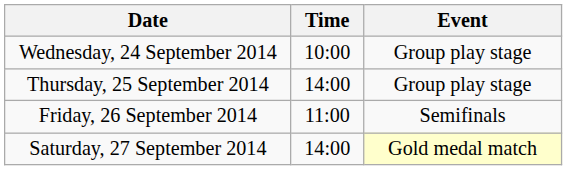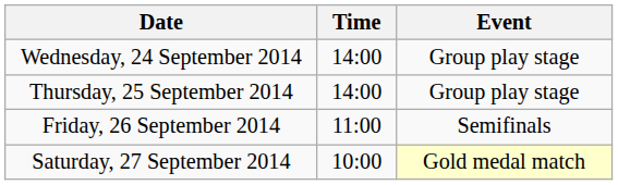 <table class = "wikitable" style="text-align:center;">
 <tr>
 <th width=220>Date</th>
 <th width=50>Time</th>
 <th width=150>Event</th>
 </tr>
 <tr>
 <td>Wednesday, 24 September 2014</td>
-<td>10:00</td>
+<td>14:00</td>
 <td>Group play stage</td>
 </tr>
 <tr>
 <td>Thursday, 25 September 2014</td>
 <td>14:00</td>
 <td>Group play stage</td>
 </tr>
 <tr>
 <td>Friday, 26 September 2014</td>
 <td>11:00</td>
 <td>Semifinals</td>
 </tr>
 <tr>
 <td>Saturday, 27 September 2014</td>
-<td>14:00</td>
+<td>10:00</td>
 <td bgcolor=ffffcc>Gold medal match</td>
 </tr>
 </table>
